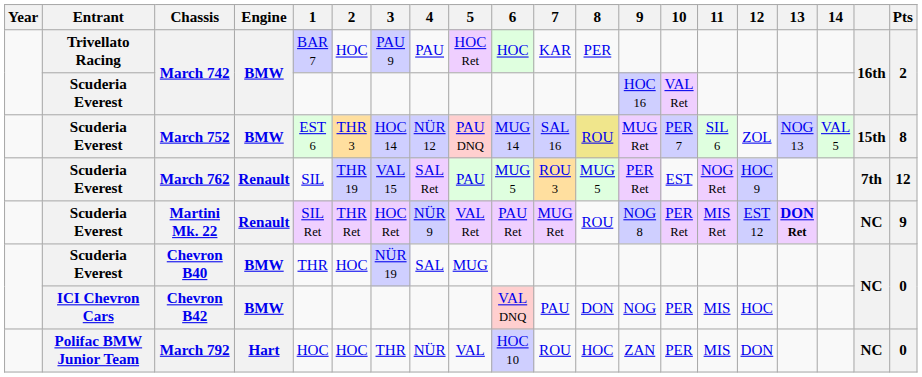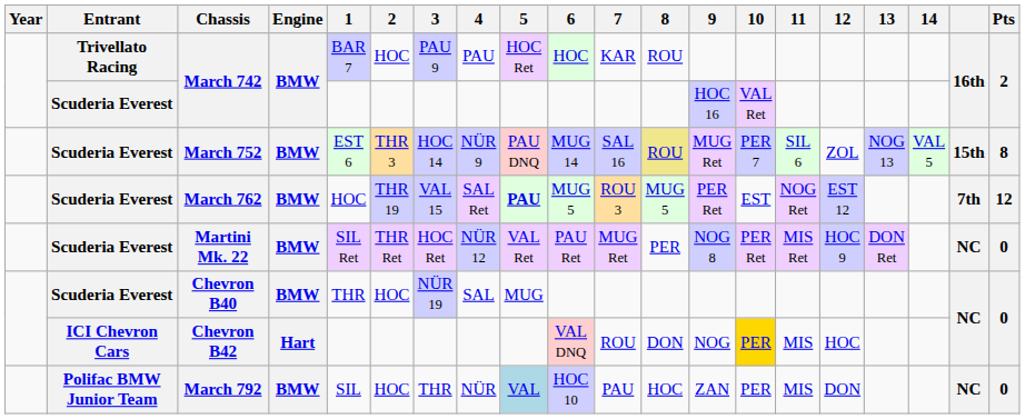 <table class="wikitable" style="text-align:center; font-size:90%">
 <tr>
 <th>Year</th>
 <th>Entrant</th>
 <th>Chassis</th>
 <th>Engine</th>
 <th>1</th>
 <th>2</th>
 <th>3</th>
 <th>4</th>
 <th>5</th>
 <th>6</th>
 <th>7</th>
 <th>8</th>
 <th>9</th>
 <th>10</th>
 <th>11</th>
 <th>12</th>
 <th>13</th>
 <th>14</th>
 <th></th>
 <th>Pts</th>
 </tr>
 <tr>
 <td rowspan=2></td>
 <th>Trivellato Racing</th>
 <th rowspan=2><a href='#'>March 742</a></th>
 <th rowspan=2><a href='#'>BMW</a></th>
 <td style="background:#CFCFFF;"><a href='#'>BAR</a><br><small>7</small></td>
 <td><a href='#'>HOC</a></td>
 <td style="background:#CFCFFF;"><a href='#'>PAU</a><br><small>9</small></td>
 <td><a href='#'>PAU</a></td>
 <td style="background:#EFCFFF;"><a href='#'>HOC</a><br><small>Ret</small></td>
 <td style="background:#DFFFDF;"><a href='#'>HOC</a><br><small></small></td>
 <td><a href='#'>KAR</a></td>
-<td><a href='#'>PER</a></td>
+<td><a href='#'>ROU</a></td>
 <td></td>
 <td></td>
 <td></td>
 <td></td>
 <td></td>
 <td></td>
 <th rowspan=2>16th</th>
 <th rowspan=2>2</th>
 </tr>
 <tr>
 <th>Scuderia Everest</th>
 <td></td>
 <td></td>
 <td></td>
 <td></td>
 <td></td>
 <td></td>
 <td></td>
 <td></td>
 <td style="background:#CFCFFF;"><a href='#'>HOC</a><br><small>16</small></td>
 <td style="background:#EFCFFF;"><a href='#'>VAL</a><br><small>Ret</small></td>
 <td></td>
 <td></td>
 <td></td>
 <td></td>
 </tr>
 <tr>
 <td></td>
 <th>Scuderia Everest</th>
 <th><a href='#'>March 752</a></th>
 <th><a href='#'>BMW</a></th>
 <td style="background:#DFFFDF;"><a href='#'>EST</a><br><small>6</small></td>
 <td style="background:#ffdf9f;"><a href='#'>THR</a><br><small>3</small></td>
 <td style="background:#CFCFFF;"><a href='#'>HOC</a><br><small>14</small></td>
-<td style="background:#CFCFFF;"><a href='#'>NÜR</a><br><small>12</small></td>
+<td style="background:#CFCFFF;"><a href='#'>NÜR</a><br><small>9</small></td>
 <td style="background:#ffcfcf;"><a href='#'>PAU</a><br><small>DNQ</small></td>
 <td style="background:#CFCFFF;"><a href='#'>MUG</a><br><small>14</small></td>
 <td style="background:#CFCFFF;"><a href='#'>SAL</a><br><small>16</small></td>
 <td style="background: khaki;"><a href='#'>ROU</a></td>
 <td style="background:#EFCFFF;"><a href='#'>MUG</a><br><small>Ret</small></td>
 <td style="background:#CFCFFF;"><a href='#'>PER</a><br><small>7</small></td>
 <td style="background:#DFFFDF;"><a href='#'>SIL</a><br><small>6</small></td>
 <td><a href='#'>ZOL</a></td>
 <td style="background:#CFCFFF;"><a href='#'>NOG</a><br><small>13</small></td>
 <td style="background:#DFFFDF;"><a href='#'>VAL</a><br><small>5</small></td>
 <th>15th</th>
 <th>8</th>
 </tr>
 <tr>
 <td></td>
 <th>Scuderia Everest</th>
 <th><a href='#'>March 762</a></th>
-<th><a href='#'>Renault</a></th>
-<td><a href='#'>SIL</a></td>
+<th><a href='#'>BMW</a></th>
+<td><a href='#'>HOC</a></td>
 <td style="background:#CFCFFF;"><a href='#'>THR</a><br><small>19</small></td>
 <td style="background:#CFCFFF;"><a href='#'>VAL</a><br><small>15</small></td>
 <td style="background:#EFCFFF;"><a href='#'>SAL</a><br><small>Ret</small></td>
-<td style="background:#DFFFDF;"><a href='#'>PAU</a><br><small></small></td>
+<td style="background:#DFFFDF;"><strong><a href='#'>PAU</a><br><small></small></strong></td>
 <td style="background:#DFFFDF;"><a href='#'>MUG</a><br><small>5</small></td>
 <td style="background:#ffdf9f;"><a href='#'>ROU</a><br><small>3</small></td>
 <td style="background:#DFFFDF;"><a href='#'>MUG</a><br><small>5</small></td>
 <td style="background:#EFCFFF;"><a href='#'>PER</a><br><small>Ret</small></td>
 <td><a href='#'>EST</a></td>
 <td style="background:#EFCFFF;"><a href='#'>NOG</a><br><small>Ret</small></td>
-<td style="background:#CFCFFF;"><a href='#'>HOC</a><br><small>9</small></td>
+<td style="background:#CFCFFF;"><a href='#'>EST</a><br><small>12</small></td>
 <td></td>
 <td></td>
 <th>7th</th>
 <th>12</th>
 </tr>
 <tr>
 <td></td>
 <th>Scuderia Everest</th>
 <th><a href='#'>Martini Mk. 22</a></th>
-<th><a href='#'>Renault</a></th>
+<th><a href='#'>BMW</a></th>
 <td style="background:#EFCFFF;"><a href='#'>SIL</a><br><small>Ret</small></td>
 <td style="background:#EFCFFF;"><a href='#'>THR</a><br><small>Ret</small></td>
 <td style="background:#EFCFFF;"><a href='#'>HOC</a><br><small>Ret</small></td>
-<td style="background:#CFCFFF;"><a href='#'>NÜR</a><br><small>9</small></td>
+<td style="background:#CFCFFF;"><a href='#'>NÜR</a><br><small>12</small></td>
 <td style="background:#EFCFFF;"><a href='#'>VAL</a><br><small>Ret</small></td>
 <td style="background:#EFCFFF;"><a href='#'>PAU</a><br><small>Ret</small></td>
 <td style="background:#EFCFFF;"><a href='#'>MUG</a><br><small>Ret</small></td>
-<td><a href='#'>ROU</a></td>
+<td><a href='#'>PER</a></td>
 <td style="background:#CFCFFF;"><a href='#'>NOG</a><br><small>8</small></td>
 <td style="background:#EFCFFF;"><a href='#'>PER</a><br><small>Ret</small></td>
 <td style="background:#EFCFFF;"><a href='#'>MIS</a><br><small>Ret</small></td>
-<td style="background:#CFCFFF;"><a href='#'>EST</a><br><small>12</small></td>
-<td style="background:#EFCFFF;"><strong><a href='#'>DON</a><br><small>Ret</small></strong></td>
+<td style="background:#CFCFFF;"><a href='#'>HOC</a><br><small>9</small></td>
+<td style="background:#EFCFFF;"><a href='#'>DON</a><br><small>Ret</small></td>
 <td></td>
 <th>NC</th>
-<th>9</th>
+<th>0</th>
 </tr>
 <tr>
 <td rowspan=2></td>
 <th>Scuderia Everest</th>
 <th><a href='#'>Chevron B40</a></th>
 <th><a href='#'>BMW</a></th>
 <td><a href='#'>THR</a></td>
 <td><a href='#'>HOC</a></td>
 <td style="background:#CFCFFF;"><a href='#'>NÜR</a><br><small>19</small></td>
 <td><a href='#'>SAL</a></td>
 <td><a href='#'>MUG</a></td>
 <td></td>
 <td></td>
 <td></td>
 <td></td>
 <td></td>
 <td></td>
 <td></td>
 <td></td>
 <td></td>
 <th rowspan=2>NC</th>
 <th rowspan=2>0</th>
 </tr>
 <tr>
 <th><a href='#'>ICI Chevron Cars</a></th>
 <th><a href='#'>Chevron B42</a></th>
-<th><a href='#'>BMW</a></th>
+<th><a href='#'>Hart</a></th>
 <td></td>
 <td></td>
 <td></td>
 <td></td>
 <td></td>
 <td style="background:#FFCFCF;"><a href='#'>VAL</a><br><small>DNQ</small></td>
-<td><a href='#'>PAU</a></td>
+<td><a href='#'>ROU</a></td>
 <td><a href='#'>DON</a></td>
 <td><a href='#'>NOG</a></td>
-<td><a href='#'>PER</a></td>
+<td style="background: gold;"><a href='#'>PER</a></td>
 <td><a href='#'>MIS</a></td>
 <td><a href='#'>HOC</a></td>
 <td></td>
 <td></td>
 </tr>
 <tr>
 <td></td>
 <th><a href='#'>Polifac BMW Junior Team</a></th>
 <th><a href='#'>March 792</a></th>
-<th><a href='#'>Hart</a></th>
-<td><a href='#'>HOC</a></td>
+<th><a href='#'>BMW</a></th>
+<td><a href='#'>SIL</a></td>
 <td><a href='#'>HOC</a></td>
 <td><a href='#'>THR</a></td>
 <td><a href='#'>NÜR</a></td>
-<td><a href='#'>VAL</a></td>
+<td style="background: lightblue;"><a href='#'>VAL</a></td>
 <td style="background:#CFCFFF;"><a href='#'>HOC</a><br><small>10</small></td>
-<td><a href='#'>ROU</a></td>
+<td><a href='#'>PAU</a></td>
 <td><a href='#'>HOC</a></td>
 <td><a href='#'>ZAN</a></td>
 <td><a href='#'>PER</a></td>
 <td><a href='#'>MIS</a></td>
 <td><a href='#'>DON</a></td>
 <td></td>
 <td></td>
 <th>NC</th>
 <th>0</th>
 </tr>
 </table>
